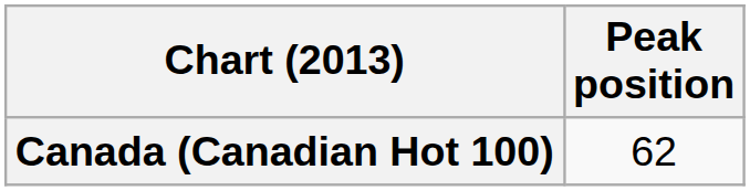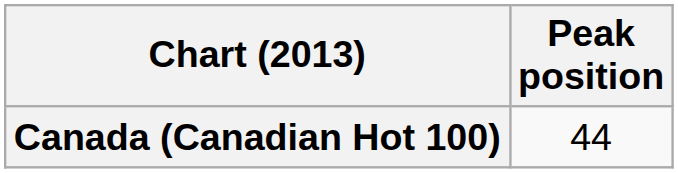 <table class="wikitable plainrowheaders">
 <tr>
 <th>Chart (2013)</th>
 <th>Peak<br>position</th>
 </tr>
 <tr>
 <th scope="row">Canada (Canadian Hot 100)</th>
-<td align=center>62</td>
+<td align=center>44</td>
 </tr>
 </table>
